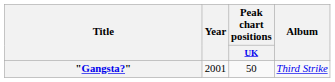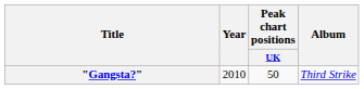 <table class="wikitable plainrowheaders" style="text-align:center;" border="1">
 <tr>
 <th scope="col" rowspan="2" style="width:18em;">Title</th>
 <th scope="col" rowspan="2" style="width:1em;">Year</th>
 <th scope="col" colspan="1">Peak chart positions</th>
 <th scope="col" rowspan="2">Album</th>
 </tr>
 <tr>
 <th scope="col" style="width:3em;font-size:85%;"><a href='#'>UK</a><br></th>
 </tr>
 <tr>
 <th scope="row">"<a href='#'>Gangsta?</a>"</th>
-<td>2001</td>
+<td>2010</td>
 <td>50</td>
 <td><em><a href='#'>Third Strike</a></em></td>
 </tr>
 </table>
